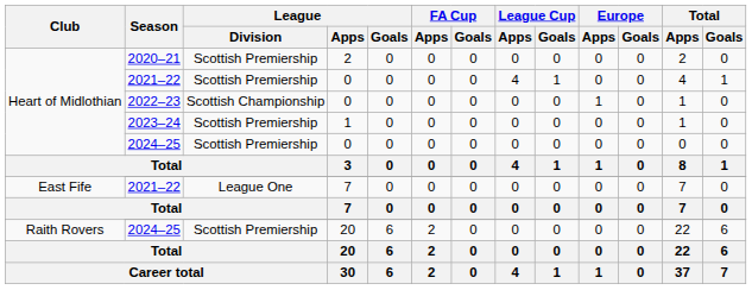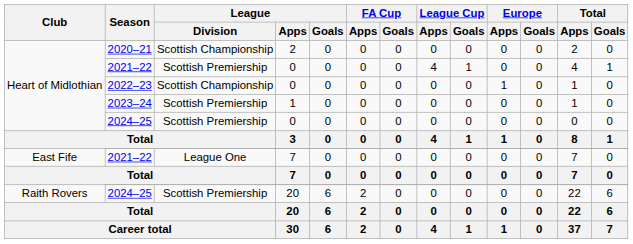 <table class="wikitable" style="text-align: center">
 <tr>
 <th rowspan="2">Club</th>
 <th rowspan="2">Season</th>
 <th colspan="3">League</th>
 <th colspan="2"><a href='#'>FA Cup</a></th>
 <th colspan="2"><a href='#'>League Cup</a></th>
 <th colspan="2"><a href='#'>Europe</a></th>
 <th colspan="2">Total</th>
 </tr>
 <tr>
 <th>Division</th>
 <th>Apps</th>
 <th>Goals</th>
 <th>Apps</th>
 <th>Goals</th>
 <th>Apps</th>
 <th>Goals</th>
 <th>Apps</th>
 <th>Goals</th>
 <th>Apps</th>
 <th>Goals</th>
 </tr>
 <tr>
 <td rowspan="5">Heart of Midlothian</td>
 <td><a href='#'>2020–21</a></td>
-<td>Scottish Premiership</td>
+<td>Scottish Championship</td>
 <td>2</td>
 <td>0</td>
 <td>0</td>
 <td>0</td>
 <td>0</td>
 <td>0</td>
 <td>0</td>
 <td>0</td>
 <td>2</td>
 <td>0</td>
 </tr>
 <tr>
 <td><a href='#'>2021–22</a></td>
 <td>Scottish Premiership</td>
 <td>0</td>
 <td>0</td>
 <td>0</td>
 <td>0</td>
 <td>4</td>
 <td>1</td>
 <td>0</td>
 <td>0</td>
 <td>4</td>
 <td>1</td>
 </tr>
 <tr>
 <td><a href='#'>2022–23</a></td>
 <td>Scottish Championship</td>
 <td>0</td>
 <td>0</td>
 <td>0</td>
 <td>0</td>
 <td>0</td>
 <td>0</td>
 <td>1</td>
 <td>0</td>
 <td>1</td>
 <td>0</td>
 </tr>
 <tr>
 <td><a href='#'>2023–24</a></td>
 <td>Scottish Premiership</td>
 <td>1</td>
 <td>0</td>
 <td>0</td>
 <td>0</td>
 <td>0</td>
 <td>0</td>
 <td>0</td>
 <td>0</td>
 <td>1</td>
 <td>0</td>
 </tr>
 <tr>
 <td><a href='#'>2024–25</a></td>
 <td>Scottish Premiership</td>
 <td>0</td>
 <td>0</td>
 <td>0</td>
 <td>0</td>
 <td>0</td>
 <td>0</td>
 <td>0</td>
 <td>0</td>
 <td>0</td>
 <td>0</td>
 </tr>
 <tr>
 <th colspan="3">Total</th>
 <th>3</th>
 <th>0</th>
 <th>0</th>
 <th>0</th>
 <th>4</th>
 <th>1</th>
 <th>1</th>
 <th>0</th>
 <th>8</th>
 <th>1</th>
 </tr>
 <tr>
 <td rowspan="2">East Fife</td>
 </tr>
 <tr>
 <td><a href='#'>2021–22</a></td>
 <td>League One</td>
 <td>7</td>
 <td>0</td>
 <td>0</td>
 <td>0</td>
 <td>0</td>
 <td>0</td>
 <td>0</td>
 <td>0</td>
 <td>7</td>
 <td>0</td>
 </tr>
 <tr>
 <th colspan="3">Total</th>
 <th>7</th>
 <th>0</th>
 <th>0</th>
 <th>0</th>
 <th>0</th>
 <th>0</th>
 <th>0</th>
 <th>0</th>
 <th>7</th>
 <th>0</th>
 </tr>
 <tr>
 <td rowspan="2">Raith Rovers</td>
 </tr>
 <tr>
 <td><a href='#'>2024–25</a></td>
 <td>Scottish Premiership</td>
 <td>20</td>
 <td>6</td>
 <td>2</td>
 <td>0</td>
 <td>0</td>
 <td>0</td>
 <td>0</td>
 <td>0</td>
 <td>22</td>
 <td>6</td>
 </tr>
 <tr>
 <th colspan="3">Total</th>
 <th>20</th>
 <th>6</th>
 <th>2</th>
 <th>0</th>
 <th>0</th>
 <th>0</th>
 <th>0</th>
 <th>0</th>
 <th>22</th>
 <th>6</th>
 </tr>
 <tr>
 <th colspan="3">Career total</th>
 <th>30</th>
 <th>6</th>
 <th>2</th>
 <th>0</th>
 <th>4</th>
 <th>1</th>
 <th>1</th>
 <th>0</th>
 <th>37</th>
 <th>7</th>
 </tr>
 </table>
